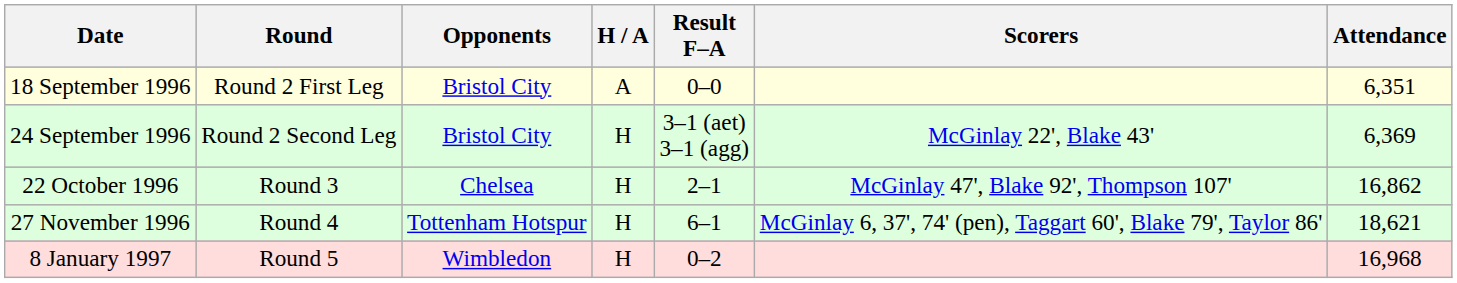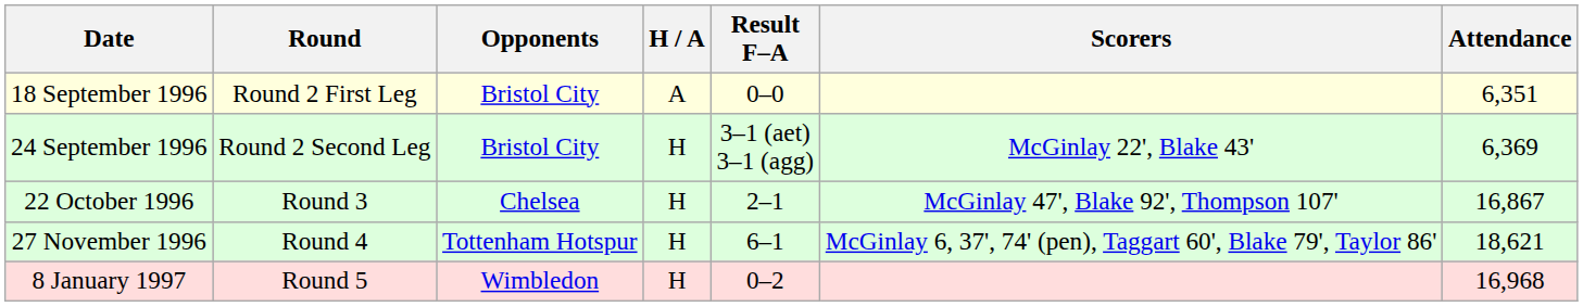 <table class="wikitable" style="text-align:center">
 <tr>
 <th>Date</th>
 <th>Round</th>
 <th>Opponents</th>
 <th>H / A</th>
 <th>Result<br>F–A</th>
 <th>Scorers</th>
 <th>Attendance</th>
 </tr>
 <tr bgcolor="#ffffdd">
 <td>18 September 1996</td>
 <td>Round 2 First Leg</td>
 <td><a href='#'>Bristol City</a></td>
 <td>A</td>
 <td>0–0</td>
 <td></td>
 <td>6,351</td>
 </tr>
 <tr bgcolor="#ddffdd">
 <td>24 September 1996</td>
 <td>Round 2 Second Leg</td>
 <td><a href='#'>Bristol City</a></td>
 <td>H</td>
 <td>3–1 (aet)<br>3–1 (agg)</td>
 <td><a href='#'>McGinlay</a> 22', <a href='#'>Blake</a> 43'</td>
 <td>6,369</td>
 </tr>
 <tr bgcolor="#ddffdd">
 <td>22 October 1996</td>
 <td>Round 3</td>
 <td><a href='#'>Chelsea</a></td>
 <td>H</td>
 <td>2–1</td>
 <td><a href='#'>McGinlay</a> 47', <a href='#'>Blake</a> 92', <a href='#'>Thompson</a> 107'</td>
-<td>16,862</td>
+<td>16,867</td>
 </tr>
 <tr bgcolor="#ddffdd">
 <td>27 November 1996</td>
 <td>Round 4</td>
 <td><a href='#'>Tottenham Hotspur</a></td>
 <td>H</td>
 <td>6–1</td>
 <td><a href='#'>McGinlay</a> 6, 37', 74' (pen), <a href='#'>Taggart</a> 60', <a href='#'>Blake</a> 79', <a href='#'>Taylor</a> 86'</td>
 <td>18,621</td>
 </tr>
 <tr bgcolor="#ffdddd">
 <td>8 January 1997</td>
 <td>Round 5</td>
 <td><a href='#'>Wimbledon</a></td>
 <td>H</td>
 <td>0–2</td>
 <td></td>
 <td>16,968</td>
 </tr>
 </table>
